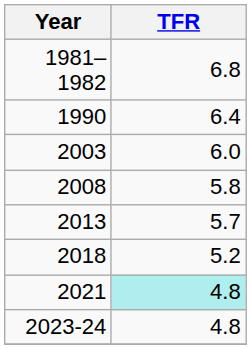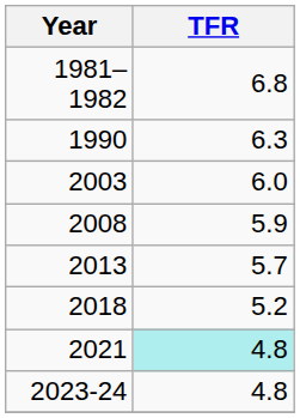 <table class="wikitable sortable">
 <tr>
 <th width="70">Year</th>
 <th width="90"><a href='#'>TFR</a></th>
 </tr>
 <tr>
 <td align="right">1981–1982</td>
 <td align="right">6.8</td>
 </tr>
 <tr>
 <td align="right">1990</td>
-<td align="right">6.4</td>
+<td align="right">6.3</td>
 </tr>
 <tr>
 <td align="right">2003</td>
 <td align="right">6.0</td>
 </tr>
 <tr>
 <td align="right">2008</td>
-<td align="right">5.8</td>
+<td align="right">5.9</td>
 </tr>
 <tr>
 <td align="right">2013</td>
 <td align="right">5.7</td>
 </tr>
 <tr>
 <td align="right">2018</td>
 <td align="right">5.2</td>
 </tr>
 <tr>
 <td align="right">2021</td>
 <td align="right" style="background: paleturquoise;">4.8</td>
 </tr>
 <tr>
 <td align="right">2023-24</td>
 <td align="right">4.8</td>
 </tr>
 <tr>
 </tr>
 </table>
